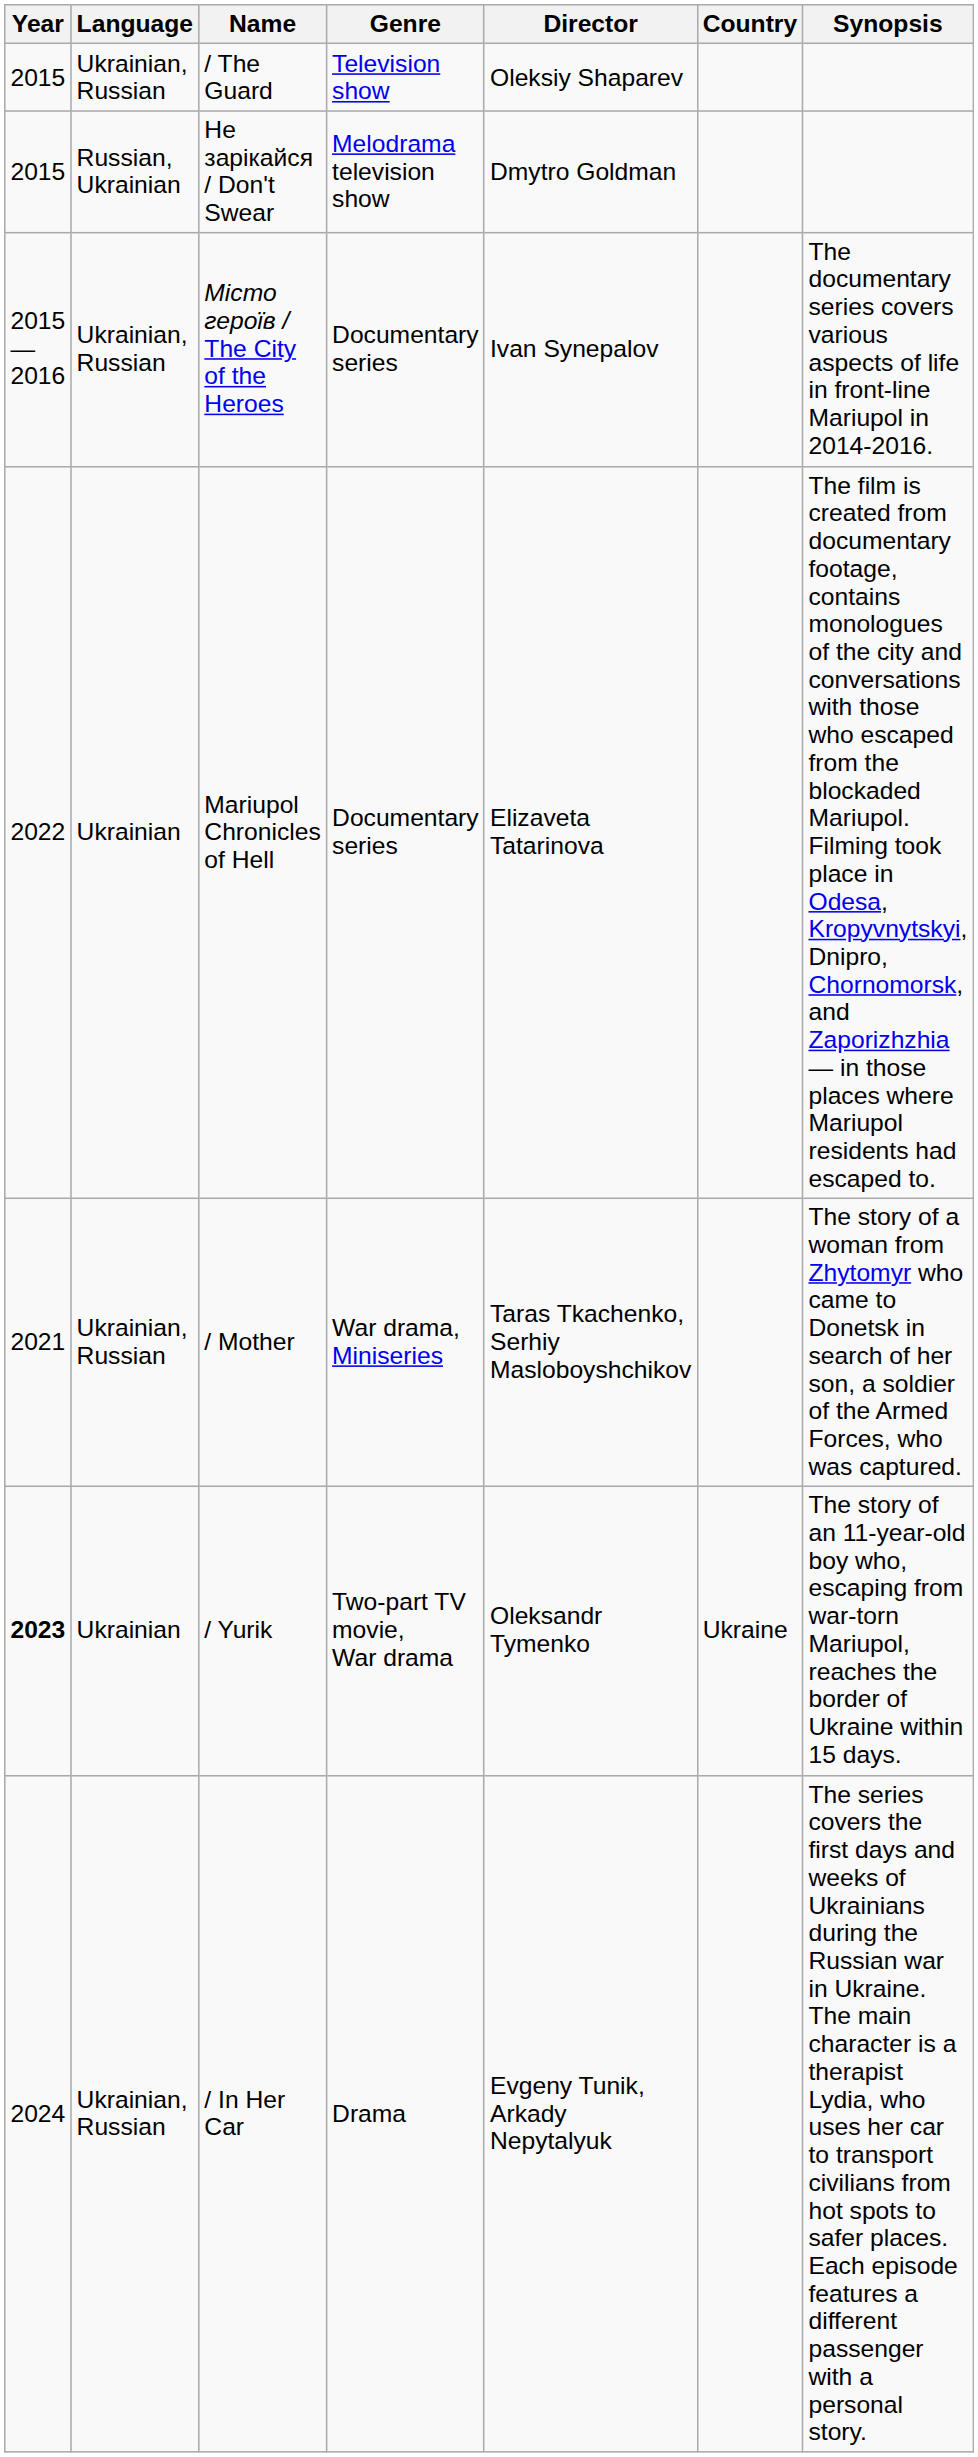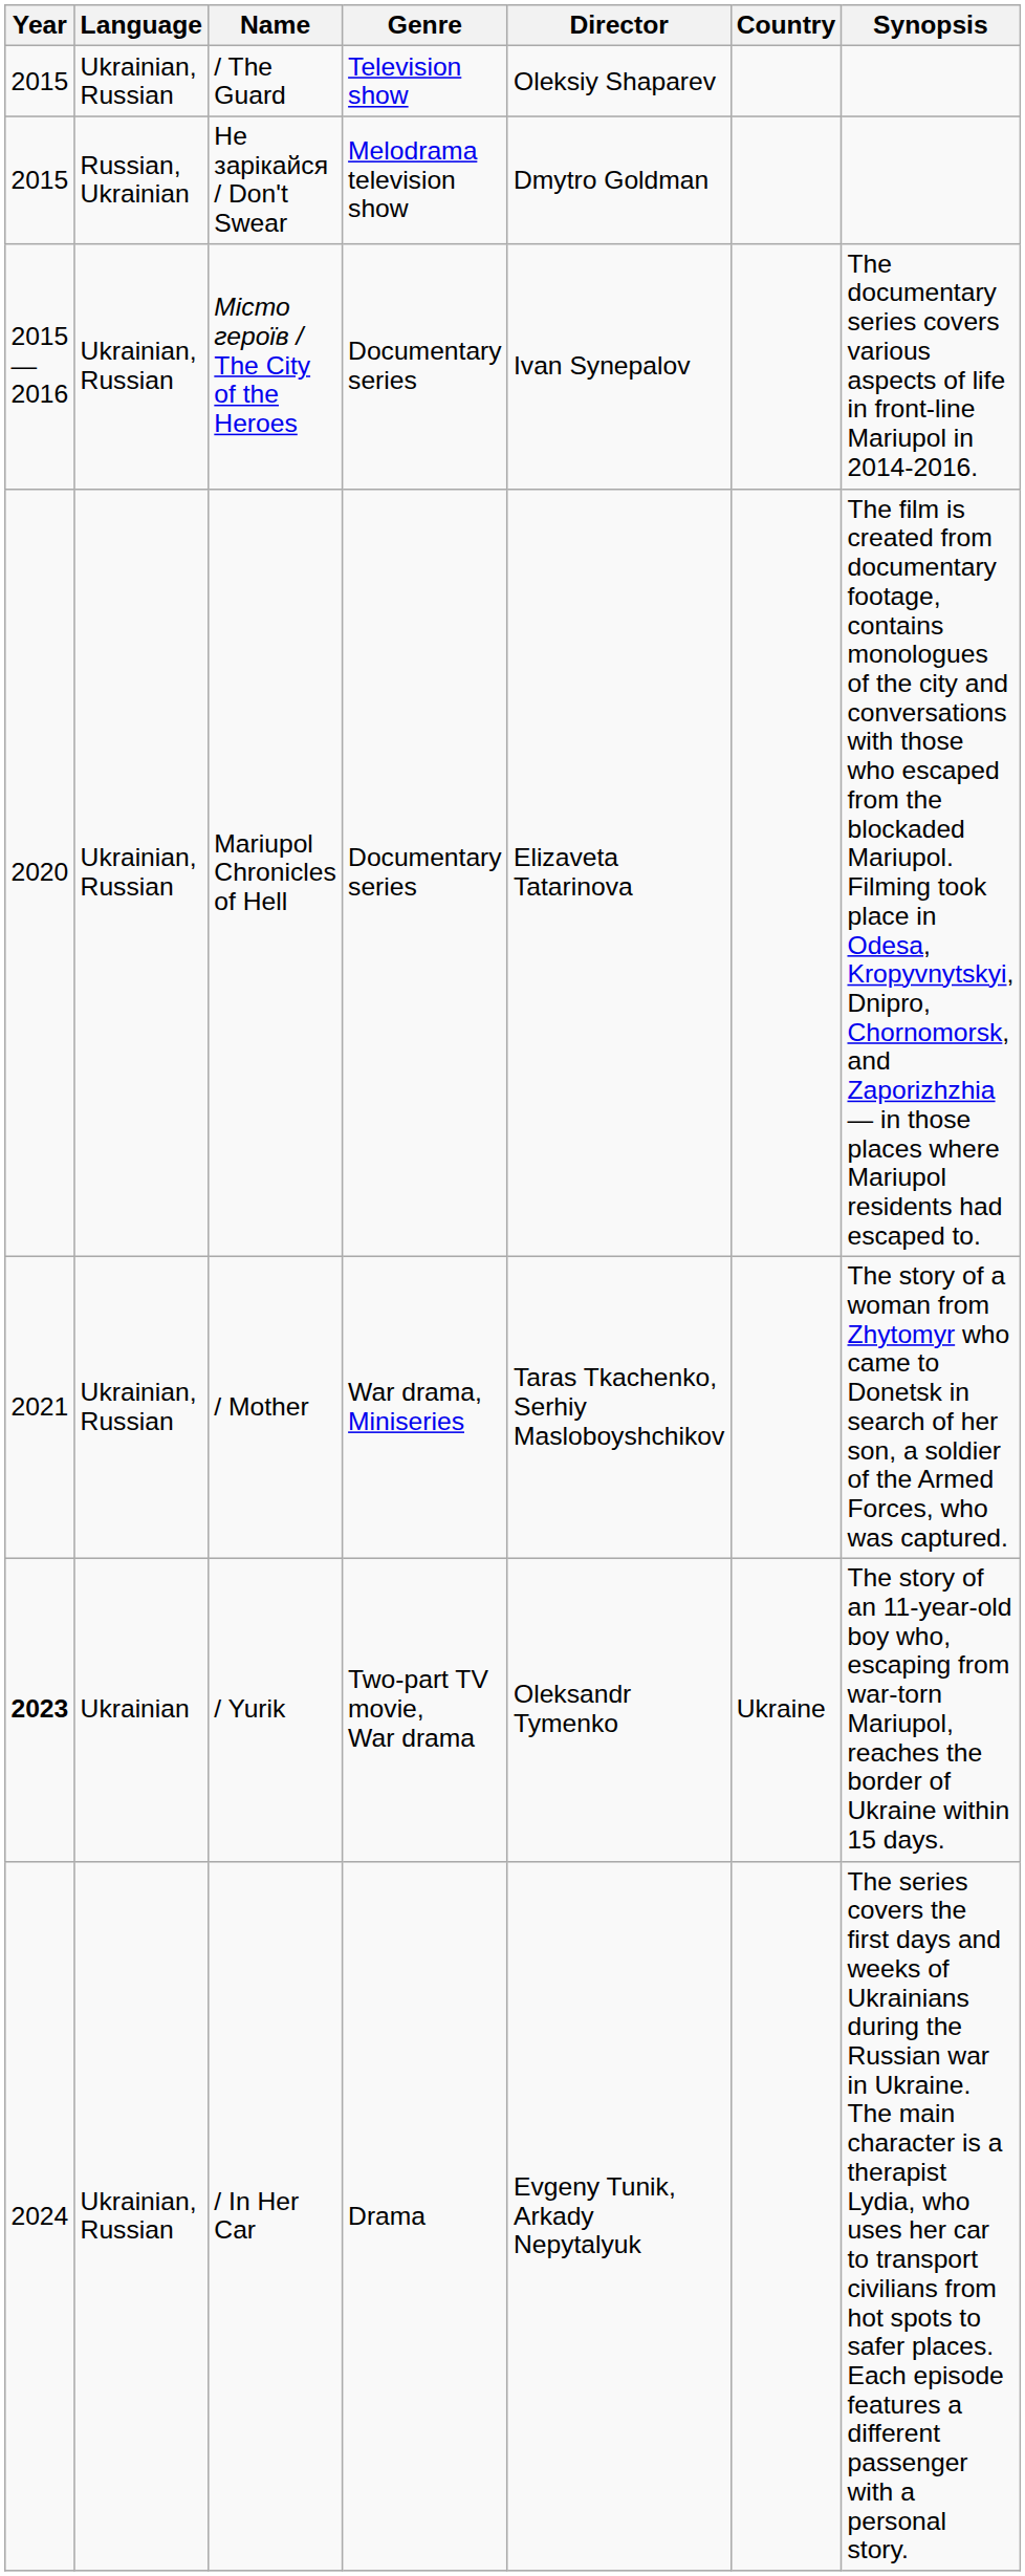 <table class="wikitable sortable">
 <tr>
 <th>Year</th>
 <th>Language</th>
 <th>Name</th>
 <th>Genre</th>
 <th>Director</th>
 <th>Country</th>
 <th>Synopsis</th>
 </tr>
 <tr>
 <td>2015</td>
 <td>Ukrainian, Russian</td>
 <td> / The Guard</td>
 <td><a href='#'>Television show</a></td>
 <td>Oleksiy Shaparev</td>
 <td></td>
 <td></td>
 </tr>
 <tr>
 <td>2015</td>
 <td>Russian, Ukrainian</td>
 <td>Не зарікайся / Don't Swear</td>
 <td><a href='#'>Melodrama</a> television show</td>
 <td>Dmytro Goldman</td>
 <td></td>
 <td></td>
 </tr>
 <tr>
 <td>2015—2016</td>
 <td>Ukrainian, Russian</td>
 <td><em>Місто героїв /</em> <a href='#'>The City of the Heroes</a></td>
 <td>Documentary series</td>
 <td>Ivan Synepalov</td>
 <td></td>
 <td>The documentary series covers various aspects of life in front-line Mariupol in 2014-2016.</td>
 </tr>
 <tr>
-<td>2022</td>
-<td>Ukrainian</td>
+<td>2020</td>
+<td>Ukrainian, Russian</td>
 <td>Mariupol Chronicles of Hell</td>
 <td>Documentary series</td>
 <td>Elizaveta Tatarinova</td>
 <td></td>
 <td>The film is created from documentary footage, contains monologues of the city and conversations with those who escaped from the blockaded Mariupol. Filming took place in <a href='#'>Odesa</a>, <a href='#'>Kropyvnytskyi</a>, Dnipro, <a href='#'>Chornomorsk</a>, and <a href='#'>Zaporizhzhia</a> — in those places where Mariupol residents had escaped to.</td>
 </tr>
 <tr>
 <td>2021</td>
 <td>Ukrainian, Russian</td>
 <td> / Mother</td>
 <td>War drama, <a href='#'>Miniseries</a></td>
 <td>Taras Tkachenko, Serhiy Masloboyshchikov</td>
 <td></td>
 <td>The story of a woman from <a href='#'>Zhytomyr</a> who came to Donetsk in search of her son, a soldier of the Armed Forces, who was captured.</td>
 </tr>
 <tr>
 <td><strong>2023</strong></td>
 <td>Ukrainian</td>
 <td> / Yurik</td>
 <td>Two-part TV movie,<br>War drama</td>
 <td>Oleksandr Tymenko</td>
 <td>Ukraine</td>
 <td>The story of an 11-year-old boy who, escaping from war-torn Mariupol, reaches the border of Ukraine within 15 days.</td>
 </tr>
 <tr>
 <td>2024</td>
 <td>Ukrainian, Russian</td>
 <td> / In Her Car</td>
 <td>Drama</td>
 <td>Evgeny Tunik, Arkady Nepytalyuk</td>
 <td></td>
 <td>The series covers the first days and weeks of Ukrainians during the Russian war in Ukraine. The main character is a therapist Lydia, who uses her car to transport civilians from hot spots to safer places. Each episode features a different passenger with a personal story.</td>
 </tr>
 </table>
